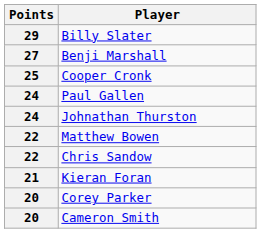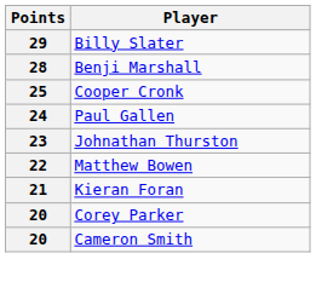 <table class="wikitable" style="text-align:left;">
 <tr>
 <th width=50>Points</th>
 <th width=200>Player</th>
 </tr>
 <tr>
 <th>29</th>
 <td> <a href='#'>Billy Slater</a></td>
 </tr>
 <tr>
-<th>27</th>
+<th>28</th>
 <td> <a href='#'>Benji Marshall</a></td>
 </tr>
 <tr>
 <th>25</th>
 <td> <a href='#'>Cooper Cronk</a></td>
 </tr>
 <tr>
 <th>24</th>
 <td> <a href='#'>Paul Gallen</a></td>
 </tr>
 <tr>
-<th>24</th>
+<th>23</th>
 <td> <a href='#'>Johnathan Thurston</a></td>
 </tr>
 <tr>
 <th>22</th>
 <td> <a href='#'>Matthew Bowen</a></td>
-</tr>
-<tr>
-<th>22</th>
-<td> <a href='#'>Chris Sandow</a></td>
 </tr>
 <tr>
 <th>21</th>
 <td> <a href='#'>Kieran Foran</a></td>
 </tr>
 <tr>
 <th>20</th>
 <td> <a href='#'>Corey Parker</a></td>
 </tr>
 <tr>
 <th>20</th>
 <td> <a href='#'>Cameron Smith</a></td>
 </tr>
 </table>
